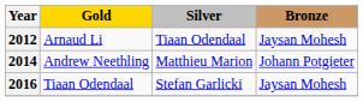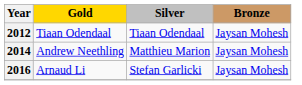 <table class="wikitable">
 <tr>
 <th align="center">Year</th>
 <td align="center"  bgcolor="gold"><strong>Gold</strong></td>
 <td align="center"  bgcolor="silver"><strong>Silver</strong></td>
 <td align="center"  bgcolor="#CC9966"><strong>Bronze</strong></td>
 </tr>
 <tr>
 <th>2012</th>
-<td> <a href='#'>Arnaud Li</a></td>
+<td> <a href='#'>Tiaan Odendaal</a></td>
 <td> <a href='#'>Tiaan Odendaal</a></td>
 <td> <a href='#'>Jaysan Mohesh</a></td>
 </tr>
 <tr>
 <th>2014</th>
 <td> <a href='#'>Andrew Neethling</a></td>
 <td> <a href='#'>Matthieu Marion</a></td>
-<td> <a href='#'>Johann Potgieter</a></td>
+<td> <a href='#'>Jaysan Mohesh</a></td>
 </tr>
 <tr>
 <th>2016</th>
-<td> <a href='#'>Tiaan Odendaal</a></td>
+<td> <a href='#'>Arnaud Li</a></td>
 <td> <a href='#'>Stefan Garlicki</a></td>
 <td> <a href='#'>Jaysan Mohesh</a></td>
 </tr>
 <tr>
 </tr>
 </table>
